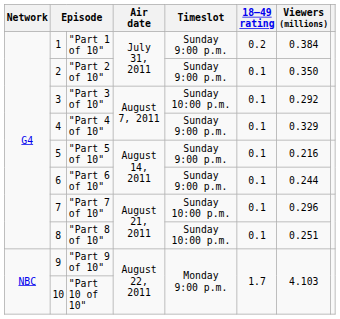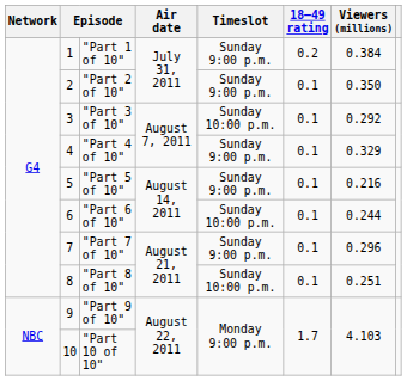 <table class="wikitable" style="text-align:center; width:50%;">
 <tr>
 <th style="width:3%;">Network</th>
 <th colspan="2">Episode</th>
 <th>Air date</th>
 <th>Timeslot</th>
 <th style="width:10%;"><a href='#'>18–49 rating</a></th>
 <th>Viewers<br><small>(millions)</small></th>
 <th></th>
 </tr>
 <tr>
 <td rowspan="8"><a href='#'>G4</a></td>
 <td>1</td>
 <td style="text-align:left;">"Part 1 of 10"</td>
 <td rowspan="2">July 31, 2011</td>
 <td>Sunday 9:00 p.m.</td>
 <td>0.2</td>
 <td>0.384</td>
 <td rowspan="2"></td>
 </tr>
 <tr>
 <td>2</td>
 <td style="text-align:left;">"Part 2 of 10"</td>
 <td>Sunday 9:00 p.m.</td>
 <td>0.1</td>
 <td>0.350</td>
 </tr>
 <tr>
 <td>3</td>
 <td style="text-align:left;">"Part 3 of 10"</td>
 <td rowspan="2">August 7, 2011</td>
 <td>Sunday 10:00 p.m.</td>
 <td>0.1</td>
 <td>0.292</td>
 <td rowspan="2"></td>
 </tr>
 <tr>
 <td>4</td>
 <td style="text-align:left;">"Part 4 of 10"</td>
 <td>Sunday 9:00 p.m.</td>
 <td>0.1</td>
 <td>0.329</td>
 </tr>
 <tr>
 <td>5</td>
 <td style="text-align:left;">"Part 5 of 10"</td>
 <td rowspan="2">August 14, 2011</td>
 <td>Sunday 9:00 p.m.</td>
 <td>0.1</td>
 <td>0.216</td>
 <td rowspan="2"></td>
 </tr>
 <tr>
 <td>6</td>
 <td style="text-align:left;">"Part 6 of 10"</td>
-<td>Sunday 9:00 p.m.</td>
+<td>Sunday 10:00 p.m.</td>
 <td>0.1</td>
 <td>0.244</td>
 </tr>
 <tr>
 <td>7</td>
 <td style="text-align:left;">"Part 7 of 10"</td>
 <td rowspan="2">August 21, 2011</td>
-<td>Sunday 10:00 p.m.</td>
+<td>Sunday 9:00 p.m.</td>
 <td>0.1</td>
 <td>0.296</td>
 <td rowspan="2"></td>
 </tr>
 <tr>
 <td>8</td>
 <td style="text-align:left;">"Part 8 of 10"</td>
 <td>Sunday 10:00 p.m.</td>
 <td>0.1</td>
 <td>0.251</td>
 </tr>
 <tr>
 <td rowspan="2"><a href='#'>NBC</a></td>
 <td>9</td>
 <td style="text-align:left;">"Part 9 of 10"</td>
 <td rowspan="2">August 22, 2011</td>
 <td rowspan="2">Monday 9:00 p.m.</td>
 <td rowspan="2">1.7</td>
 <td rowspan="2">4.103</td>
 <td rowspan="2"></td>
 </tr>
 <tr>
 <td>10</td>
 <td style="text-align:left;">"Part 10 of 10"</td>
 </tr>
 </table>
